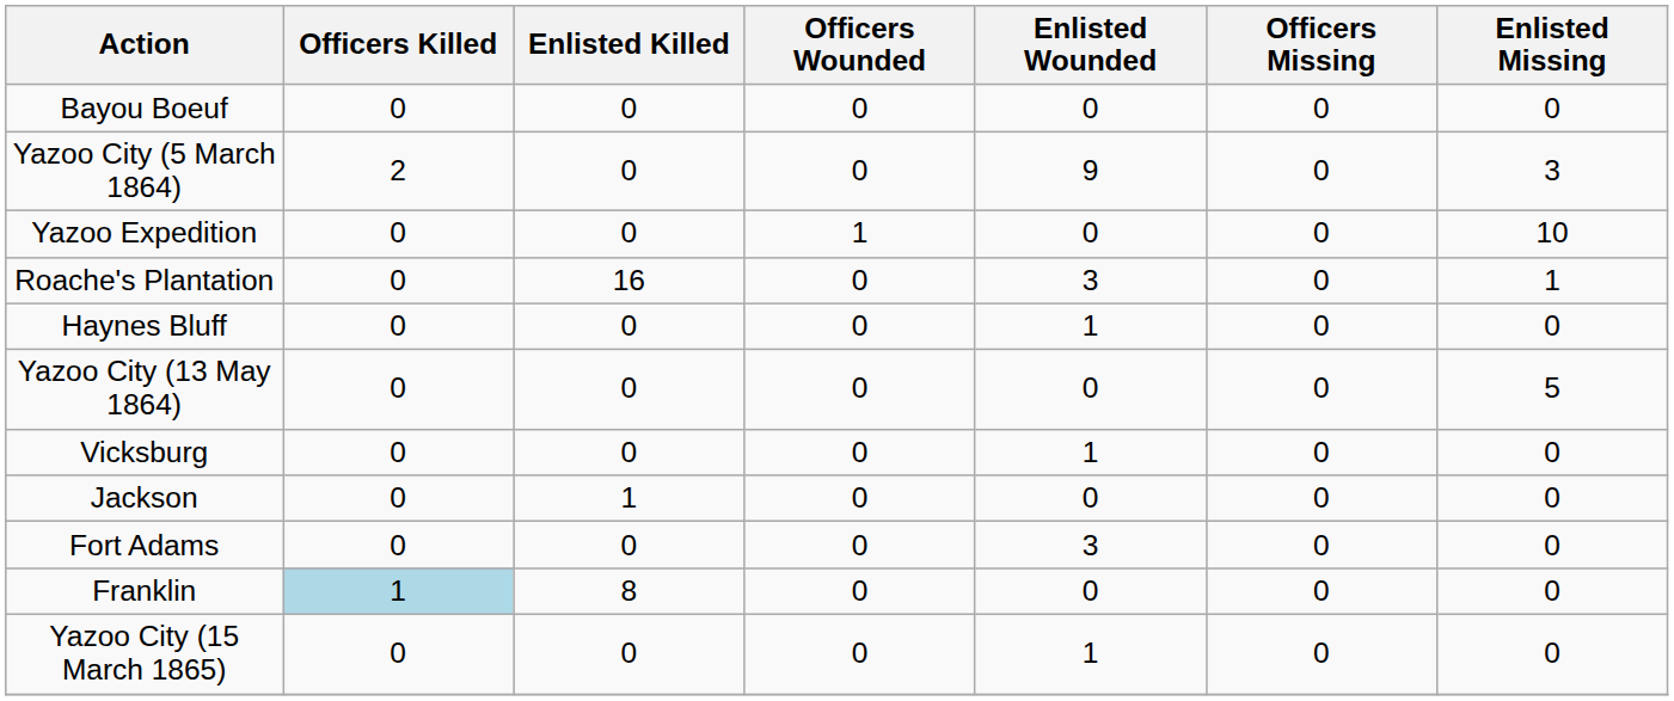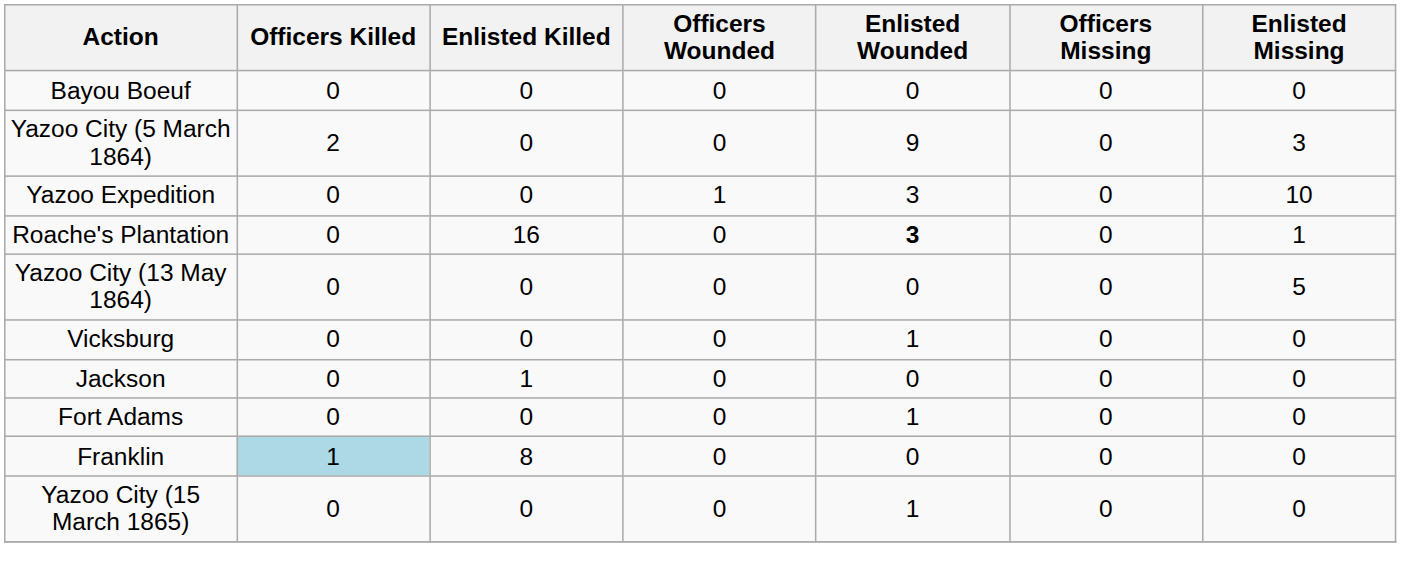 <table class="wikitable" style="text-align:center; width:72%;">
 <tr>
 <th width=12%>Action</th>
 <th width=10%>Officers Killed</th>
 <th width=10%>Enlisted Killed</th>
 <th width=10%>Officers Wounded</th>
 <th width=10%>Enlisted Wounded</th>
 <th width=10%>Officers Missing</th>
 <th width=10%>Enlisted Missing</th>
 </tr>
 <tr>
 <td rowspan=1>Bayou Boeuf</td>
 <td>0</td>
 <td>0</td>
 <td>0</td>
 <td>0</td>
 <td>0</td>
 <td>0</td>
 </tr>
 <tr>
 <td rowspan=1>Yazoo City (5 March 1864)</td>
 <td>2</td>
 <td>0</td>
 <td>0</td>
 <td>9</td>
 <td>0</td>
 <td>3</td>
 </tr>
 <tr>
 <td rowspan=1>Yazoo Expedition</td>
 <td>0</td>
 <td>0</td>
 <td>1</td>
-<td>0</td>
+<td>3</td>
 <td>0</td>
 <td>10</td>
 </tr>
 <tr>
 <td rowspan=1>Roache's Plantation</td>
 <td>0</td>
 <td>16</td>
 <td>0</td>
-<td>3</td>
+<td><strong>3</strong></td>
 <td>0</td>
 <td>1</td>
-</tr>
-<tr>
-<td rowspan=1>Haynes Bluff</td>
-<td>0</td>
-<td>0</td>
-<td>0</td>
-<td>1</td>
-<td>0</td>
-<td>0</td>
 </tr>
 <tr>
 <td rowspan=1>Yazoo City (13 May 1864)</td>
 <td>0</td>
 <td>0</td>
 <td>0</td>
 <td>0</td>
 <td>0</td>
 <td>5</td>
 </tr>
 <tr>
 <td rowspan=1>Vicksburg</td>
 <td>0</td>
 <td>0</td>
 <td>0</td>
 <td>1</td>
 <td>0</td>
 <td>0</td>
 </tr>
 <tr>
 <td rowspan=1>Jackson</td>
 <td>0</td>
 <td>1</td>
 <td>0</td>
 <td>0</td>
 <td>0</td>
 <td>0</td>
 </tr>
 <tr>
 <td rowspan=1>Fort Adams</td>
 <td>0</td>
 <td>0</td>
 <td>0</td>
-<td>3</td>
+<td>1</td>
 <td>0</td>
 <td>0</td>
 </tr>
 <tr>
 <td rowspan=1>Franklin</td>
 <td style="background: lightblue;">1</td>
 <td>8</td>
 <td>0</td>
 <td>0</td>
 <td>0</td>
 <td>0</td>
 </tr>
 <tr>
 <td rowspan=1>Yazoo City (15 March 1865)</td>
 <td>0</td>
 <td>0</td>
 <td>0</td>
 <td>1</td>
 <td>0</td>
 <td>0</td>
 </tr>
 <tr>
 </tr>
 </table>
